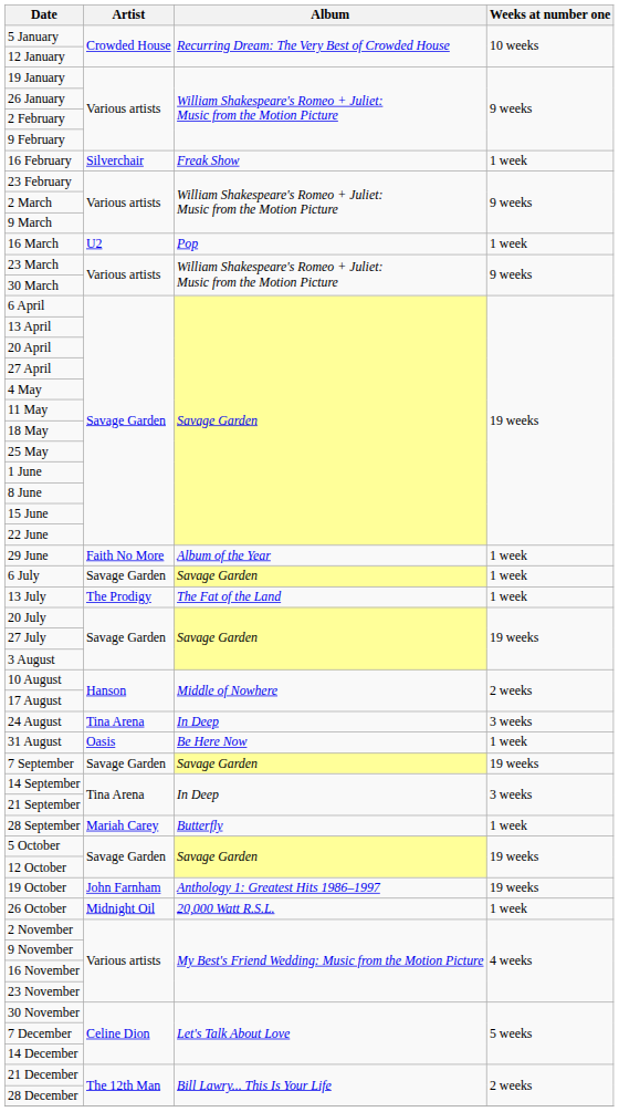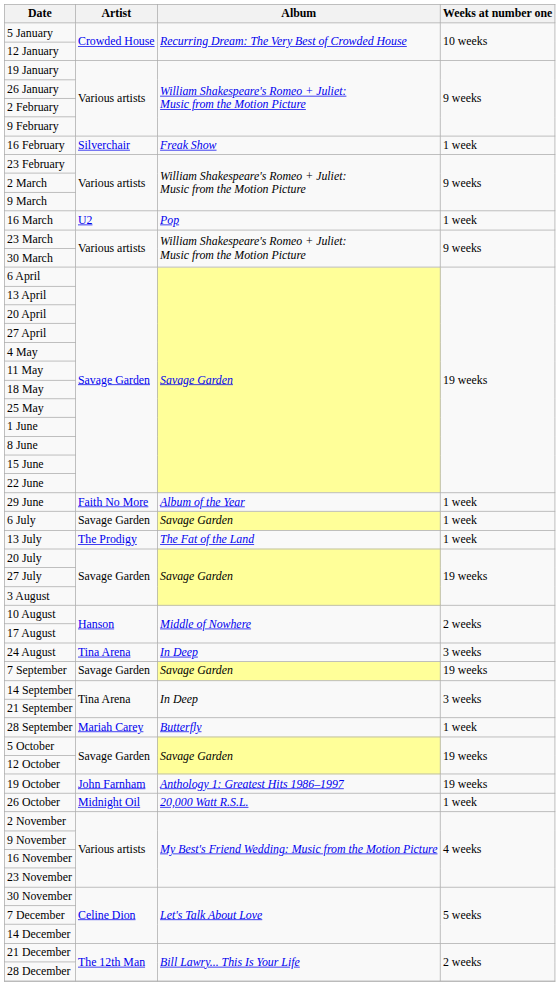 <table class="wikitable">
 <tr>
 <th>Date</th>
 <th>Artist</th>
 <th>Album</th>
 <th>Weeks at number one</th>
 </tr>
 <tr>
 <td>5 January</td>
 <td rowspan="2"><a href='#'>Crowded House</a></td>
 <td rowspan="2"><em><a href='#'>Recurring Dream: The Very Best of Crowded House</a></em></td>
 <td rowspan="2">10 weeks</td>
 </tr>
 <tr>
 <td>12 January</td>
 </tr>
 <tr>
 <td>19 January</td>
 <td rowspan="4">Various artists</td>
 <td rowspan="4"><em><a href='#'>William Shakespeare's Romeo + Juliet:<br> Music from the Motion Picture</a></em></td>
 <td rowspan="4">9 weeks</td>
 </tr>
 <tr>
 <td>26 January</td>
 </tr>
 <tr>
 <td>2 February</td>
 </tr>
 <tr>
 <td>9 February</td>
 </tr>
 <tr>
 <td>16 February</td>
 <td><a href='#'>Silverchair</a></td>
 <td><em><a href='#'>Freak Show</a></em></td>
 <td>1 week</td>
 </tr>
 <tr>
 <td>23 February</td>
 <td rowspan="3">Various artists</td>
 <td rowspan="3"><em>William Shakespeare's Romeo + Juliet:<br> Music from the Motion Picture</em></td>
 <td rowspan="3">9 weeks</td>
 </tr>
 <tr>
 <td>2 March</td>
 </tr>
 <tr>
 <td>9 March</td>
 </tr>
 <tr>
 <td>16 March</td>
 <td><a href='#'>U2</a></td>
 <td><em><a href='#'>Pop</a></em></td>
 <td>1 week</td>
 </tr>
 <tr>
 <td>23 March</td>
 <td rowspan="2">Various artists</td>
 <td rowspan="2"><em>William Shakespeare's Romeo + Juliet:<br> Music from the Motion Picture</em></td>
 <td rowspan="2">9 weeks</td>
 </tr>
 <tr>
 <td>30 March</td>
 </tr>
 <tr>
 <td>6 April</td>
 <td rowspan="12"><a href='#'>Savage Garden</a></td>
 <td bgcolor=#FFFF99 rowspan="12"><em><a href='#'>Savage Garden</a></em></td>
 <td rowspan="12">19 weeks</td>
 </tr>
 <tr>
 <td>13 April</td>
 </tr>
 <tr>
 <td>20 April</td>
 </tr>
 <tr>
 <td>27 April</td>
 </tr>
 <tr>
 <td>4 May</td>
 </tr>
 <tr>
 <td>11 May</td>
 </tr>
 <tr>
 <td>18 May</td>
 </tr>
 <tr>
 <td>25 May</td>
 </tr>
 <tr>
 <td>1 June</td>
 </tr>
 <tr>
 <td>8 June</td>
 </tr>
 <tr>
 <td>15 June</td>
 </tr>
 <tr>
 <td>22 June</td>
 </tr>
 <tr>
 <td>29 June</td>
 <td><a href='#'>Faith No More</a></td>
 <td><em><a href='#'>Album of the Year</a></em></td>
 <td>1 week</td>
 </tr>
 <tr>
 <td>6 July</td>
 <td>Savage Garden</td>
 <td bgcolor=#FFFF99><em>Savage Garden</em></td>
 <td>1 week</td>
 </tr>
 <tr>
 <td>13 July</td>
 <td><a href='#'>The Prodigy</a></td>
 <td><em><a href='#'>The Fat of the Land</a></em></td>
 <td>1 week</td>
 </tr>
 <tr>
 <td>20 July</td>
 <td rowspan="3">Savage Garden</td>
 <td bgcolor=#FFFF99 rowspan="3"><em>Savage Garden</em></td>
 <td rowspan="3">19 weeks</td>
 </tr>
 <tr>
 <td>27 July</td>
 </tr>
 <tr>
 <td>3 August</td>
 </tr>
 <tr>
 <td>10 August</td>
 <td rowspan="2"><a href='#'>Hanson</a></td>
 <td rowspan="2"><em><a href='#'>Middle of Nowhere</a></em></td>
 <td rowspan="2">2 weeks</td>
 </tr>
 <tr>
 <td>17 August</td>
 </tr>
 <tr>
 <td>24 August</td>
 <td><a href='#'>Tina Arena</a></td>
 <td><em><a href='#'>In Deep</a></em></td>
 <td>3 weeks</td>
 </tr>
 <tr>
-<td>31 August</td>
-<td><a href='#'>Oasis</a></td>
-<td><em><a href='#'>Be Here Now</a></em></td>
-<td>1 week</td>
-</tr>
-<tr>
 <td>7 September</td>
 <td>Savage Garden</td>
 <td bgcolor=#FFFF99><em>Savage Garden</em></td>
 <td>19 weeks</td>
 </tr>
 <tr>
 <td>14 September</td>
 <td rowspan="2">Tina Arena</td>
 <td rowspan="2"><em>In Deep</em></td>
 <td rowspan="2">3 weeks</td>
 </tr>
 <tr>
 <td>21 September</td>
 </tr>
 <tr>
 <td>28 September</td>
 <td><a href='#'>Mariah Carey</a></td>
 <td><em><a href='#'>Butterfly</a></em></td>
 <td>1 week</td>
 </tr>
 <tr>
 <td>5 October</td>
 <td rowspan="2">Savage Garden</td>
 <td bgcolor=#FFFF99 rowspan="2"><em>Savage Garden</em></td>
 <td rowspan="2">19 weeks</td>
 </tr>
 <tr>
 <td>12 October</td>
 </tr>
 <tr>
 <td>19 October</td>
 <td><a href='#'>John Farnham</a></td>
 <td><em><a href='#'>Anthology 1: Greatest Hits 1986–1997</a></em></td>
 <td>19 weeks</td>
 </tr>
 <tr>
 <td>26 October</td>
 <td><a href='#'>Midnight Oil</a></td>
 <td><em><a href='#'>20,000 Watt R.S.L.</a></em></td>
 <td>1 week</td>
 </tr>
 <tr>
 <td>2 November</td>
 <td rowspan="4">Various artists</td>
 <td rowspan="4"><em><a href='#'>My Best's Friend Wedding: Music from the Motion Picture</a></em></td>
 <td rowspan="4">4 weeks</td>
 </tr>
 <tr>
 <td>9 November</td>
 </tr>
 <tr>
 <td>16 November</td>
 </tr>
 <tr>
 <td>23 November</td>
 </tr>
 <tr>
 <td>30 November</td>
 <td rowspan="3"><a href='#'>Celine Dion</a></td>
 <td rowspan="3"><em><a href='#'>Let's Talk About Love</a></em></td>
 <td rowspan="3">5 weeks</td>
 </tr>
 <tr>
 <td>7 December</td>
 </tr>
 <tr>
 <td>14 December</td>
 </tr>
 <tr>
 <td>21 December</td>
 <td rowspan="2"><a href='#'>The 12th Man</a></td>
 <td rowspan="2"><em><a href='#'>Bill Lawry... This Is Your Life</a></em></td>
 <td rowspan="2">2 weeks</td>
 </tr>
 <tr>
 <td>28 December</td>
 </tr>
 <tr>
 </tr>
 </table>
